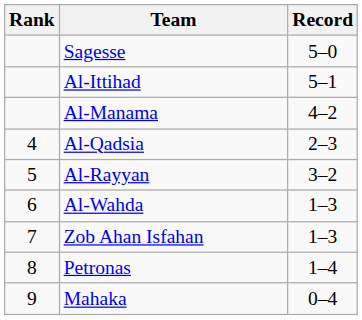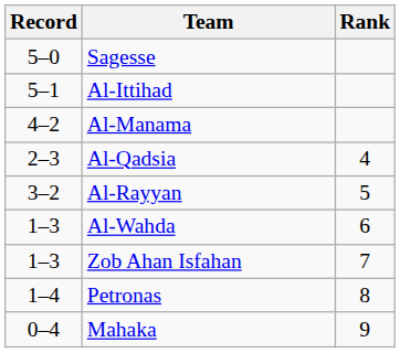 <table class=wikitable style="text-align:center;">
 <tr>
+<th>Record</th>
+<th width=180>Team</th>
 <th>Rank</th>
-<th width=180>Team</th>
-<th>Record</th>
 </tr>
 <tr>
+<td align=center>5–0</td>
+<td align=left> <a href='#'>Sagesse</a></td>
 <td></td>
-<td align=left> <a href='#'>Sagesse</a></td>
-<td align=center>5–0</td>
 </tr>
 <tr>
+<td align=center>5–1</td>
+<td align=left> <a href='#'>Al-Ittihad</a></td>
 <td></td>
-<td align=left> <a href='#'>Al-Ittihad</a></td>
-<td align=center>5–1</td>
 </tr>
 <tr>
+<td align=center>4–2</td>
+<td align=left> <a href='#'>Al-Manama</a></td>
 <td></td>
-<td align=left> <a href='#'>Al-Manama</a></td>
-<td align=center>4–2</td>
 </tr>
 <tr>
+<td align=center>2–3</td>
+<td align=left> <a href='#'>Al-Qadsia</a></td>
 <td>4</td>
-<td align=left> <a href='#'>Al-Qadsia</a></td>
-<td align=center>2–3</td>
 </tr>
 <tr>
+<td align=center>3–2</td>
+<td align=left> <a href='#'>Al-Rayyan</a></td>
 <td>5</td>
-<td align=left> <a href='#'>Al-Rayyan</a></td>
-<td align=center>3–2</td>
 </tr>
 <tr>
+<td align=center>1–3</td>
+<td align=left> <a href='#'>Al-Wahda</a></td>
 <td>6</td>
-<td align=left> <a href='#'>Al-Wahda</a></td>
-<td align=center>1–3</td>
 </tr>
 <tr>
+<td align=center>1–3</td>
+<td align=left> <a href='#'>Zob Ahan Isfahan</a></td>
 <td>7</td>
-<td align=left> <a href='#'>Zob Ahan Isfahan</a></td>
-<td align=center>1–3</td>
 </tr>
 <tr>
+<td align=center>1–4</td>
+<td align=left> <a href='#'>Petronas</a></td>
 <td>8</td>
-<td align=left> <a href='#'>Petronas</a></td>
-<td align=center>1–4</td>
 </tr>
 <tr>
+<td align=center>0–4</td>
+<td align=left> <a href='#'>Mahaka</a></td>
 <td>9</td>
-<td align=left> <a href='#'>Mahaka</a></td>
-<td align=center>0–4</td>
 </tr>
 </table>
